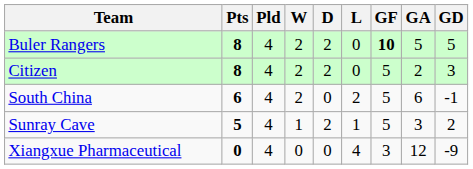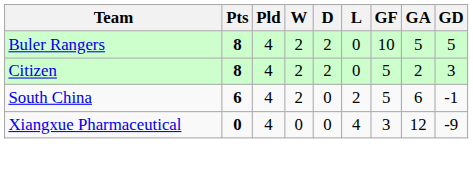 <table class="wikitable" style="text-align: center;">
 <tr>
 <th width="200">Team</th>
 <th width="20" abbr="Points">Pts</th>
 <th width="20" abbr="Played">Pld</th>
 <th width="20" abbr="Won">W</th>
 <th width="20" abbr="Drawn">D</th>
 <th width="20" abbr="Lost">L</th>
 <th width="20" abbr="Goals for">GF</th>
 <th width="20" abbr="Goals against">GA</th>
 <th width="20" abbr="Goal difference">GD</th>
 </tr>
 <tr style="background: #ccffcc;">
 <td style="text-align:left;"><a href='#'>Buler Rangers</a></td>
 <td><strong>8</strong></td>
 <td>4</td>
 <td>2</td>
 <td>2</td>
 <td>0</td>
-<td><strong>10</strong></td>
+<td>10</td>
 <td>5</td>
 <td>5</td>
 </tr>
 <tr style="background: #ccffcc;">
 <td style="text-align:left;"><a href='#'>Citizen</a></td>
 <td><strong>8</strong></td>
 <td>4</td>
 <td>2</td>
 <td>2</td>
 <td>0</td>
 <td>5</td>
 <td>2</td>
 <td>3</td>
 </tr>
 <tr>
 <td style="text-align:left;"><a href='#'>South China</a></td>
 <td><strong>6</strong></td>
 <td>4</td>
 <td>2</td>
 <td>0</td>
 <td>2</td>
 <td>5</td>
 <td>6</td>
 <td>-1</td>
 </tr>
 <tr>
-<td style="text-align:left;"><a href='#'>Sunray Cave</a></td>
-<td><strong>5</strong></td>
-<td>4</td>
-<td>1</td>
-<td>2</td>
-<td>1</td>
-<td>5</td>
-<td>3</td>
-<td>2</td>
-</tr>
-<tr>
 <td style="text-align:left;"><a href='#'>Xiangxue Pharmaceutical</a></td>
 <td><strong>0</strong></td>
 <td>4</td>
 <td>0</td>
 <td>0</td>
 <td>4</td>
 <td>3</td>
 <td>12</td>
 <td>-9</td>
 </tr>
 </table>
